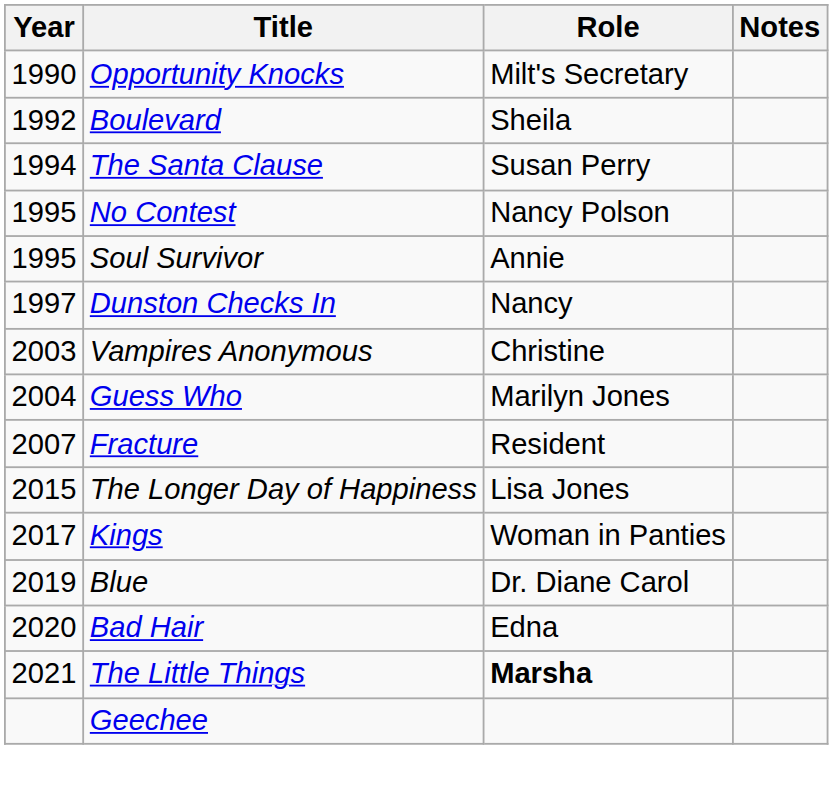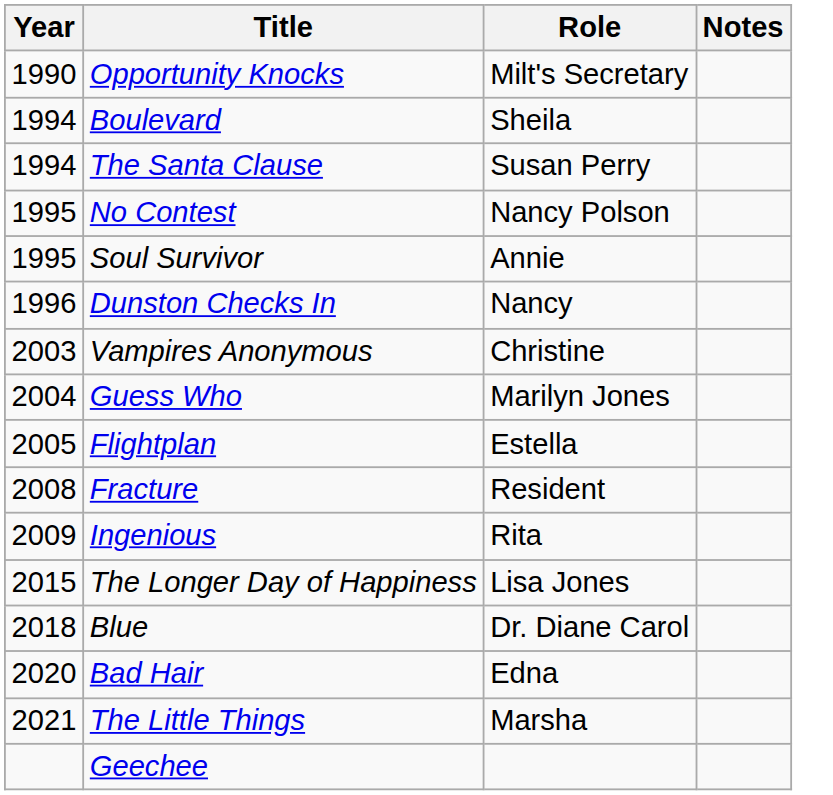 <table class="wikitable sortable">
 <tr>
 <th>Year</th>
 <th>Title</th>
 <th>Role</th>
 <th>Notes</th>
 </tr>
 <tr>
 <td>1990</td>
 <td><a href='#'><em>Opportunity Knocks</em></a></td>
 <td>Milt's Secretary</td>
 <td></td>
 </tr>
 <tr>
-<td>1992</td>
+<td>1994</td>
 <td><a href='#'><em>Boulevard</em></a></td>
 <td>Sheila</td>
 <td></td>
 </tr>
 <tr>
 <td>1994</td>
 <td><em><a href='#'>The Santa Clause</a></em></td>
 <td>Susan Perry</td>
 <td></td>
 </tr>
 <tr>
 <td>1995</td>
 <td><a href='#'><em>No Contest</em></a></td>
 <td>Nancy Polson</td>
 <td></td>
 </tr>
 <tr>
 <td>1995</td>
 <td><em>Soul Survivor</em></td>
 <td>Annie</td>
 <td></td>
 </tr>
 <tr>
-<td>1997</td>
+<td>1996</td>
 <td><em><a href='#'>Dunston Checks In</a></em></td>
 <td>Nancy</td>
 <td></td>
 </tr>
 <tr>
 <td>2003</td>
 <td><em>Vampires Anonymous</em></td>
 <td>Christine</td>
 <td></td>
 </tr>
 <tr>
 <td>2004</td>
 <td><a href='#'><em>Guess Who</em></a></td>
 <td>Marilyn Jones</td>
 <td></td>
 </tr>
 <tr>
-<td>2007</td>
+<td>2005</td>
+<td><em><a href='#'>Flightplan</a></em></td>
+<td>Estella</td>
+<td></td>
+</tr>
+<tr>
+<td>2008</td>
 <td><a href='#'><em>Fracture</em></a></td>
 <td>Resident</td>
+<td></td>
+</tr>
+<tr>
+<td>2009</td>
+<td><a href='#'><em>Ingenious</em></a></td>
+<td>Rita</td>
 <td></td>
 </tr>
 <tr>
 <td>2015</td>
 <td><em>The Longer Day of Happiness</em></td>
 <td>Lisa Jones</td>
 <td></td>
 </tr>
 <tr>
-<td>2017</td>
-<td><a href='#'><em>Kings</em></a></td>
-<td>Woman in Panties</td>
-<td></td>
-</tr>
-<tr>
-<td>2019</td>
+<td>2018</td>
 <td><em>Blue</em></td>
 <td>Dr. Diane Carol</td>
 <td></td>
 </tr>
 <tr>
 <td>2020</td>
 <td><a href='#'><em>Bad Hair</em></a></td>
 <td>Edna</td>
 <td></td>
 </tr>
 <tr>
 <td>2021</td>
 <td><a href='#'><em>The Little Things</em></a></td>
-<td><strong>Marsha</strong></td>
+<td>Marsha</td>
 <td></td>
 </tr>
 <tr>
 <td></td>
 <td><a href='#'><em>Geechee</em></a></td>
 <td></td>
 <td></td>
 </tr>
 </table>
